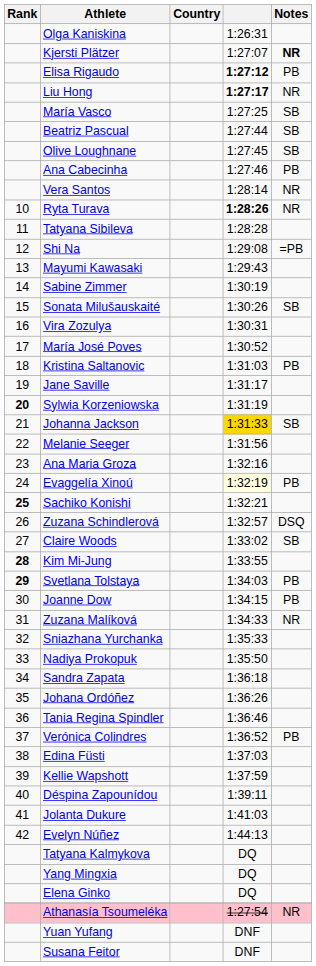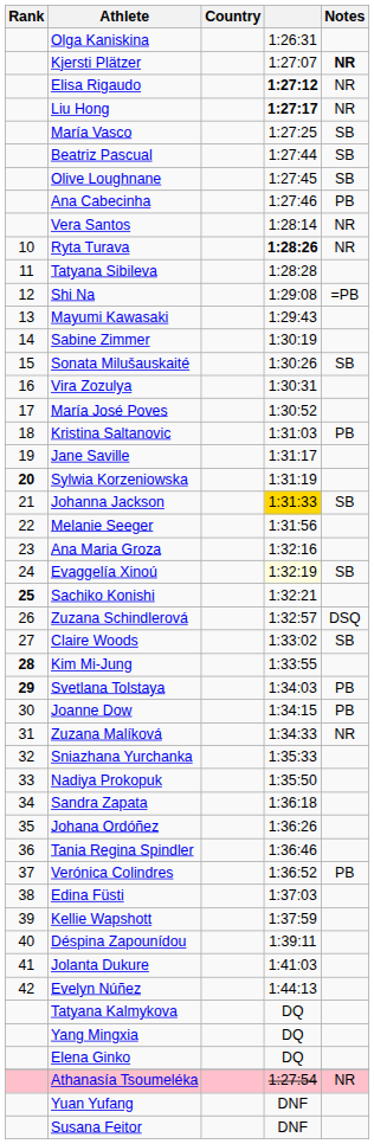 <table class="wikitable sortable" style="text-align:center">
 <tr>
 <th>Rank</th>
 <th>Athlete</th>
 <th>Country</th>
 <th Time></th>
 <th>Notes</th>
 </tr>
 <tr>
 <td></td>
 <td align=left><a href='#'>Olga Kaniskina</a></td>
 <td align=left></td>
 <td>1:26:31</td>
 <td></td>
 </tr>
 <tr>
 <td></td>
 <td align=left><a href='#'>Kjersti Plätzer</a></td>
 <td align=left></td>
 <td>1:27:07</td>
 <td><strong>NR</strong></td>
 </tr>
 <tr>
 <td></td>
 <td align=left><a href='#'>Elisa Rigaudo</a></td>
 <td align=left></td>
 <td><strong>1:27:12</strong></td>
-<td>PB</td>
+<td>NR</td>
 </tr>
 <tr>
 <td></td>
 <td align=left><a href='#'>Liu Hong</a></td>
 <td align=left></td>
 <td><strong>1:27:17</strong></td>
 <td>NR</td>
 </tr>
 <tr>
 <td></td>
 <td align=left><a href='#'>María Vasco</a></td>
 <td align=left></td>
 <td>1:27:25</td>
 <td>SB</td>
 </tr>
 <tr>
 <td></td>
 <td align=left><a href='#'>Beatriz Pascual</a></td>
 <td align=left></td>
 <td>1:27:44</td>
 <td>SB</td>
 </tr>
 <tr>
 <td></td>
 <td align=left><a href='#'>Olive Loughnane</a></td>
 <td align=left></td>
 <td>1:27:45</td>
 <td>SB</td>
 </tr>
 <tr>
 <td></td>
 <td align=left><a href='#'>Ana Cabecinha</a></td>
 <td align=left></td>
 <td>1:27:46</td>
 <td>PB</td>
 </tr>
 <tr>
 <td></td>
 <td align=left><a href='#'>Vera Santos</a></td>
 <td align=left></td>
 <td>1:28:14</td>
 <td>NR</td>
 </tr>
 <tr>
 <td>10</td>
 <td align=left><a href='#'>Ryta Turava</a></td>
 <td align=left></td>
 <td><strong>1:28:26</strong></td>
 <td>NR</td>
 </tr>
 <tr>
 <td>11</td>
 <td align=left><a href='#'>Tatyana Sibileva</a></td>
 <td align=left></td>
 <td>1:28:28</td>
 <td></td>
 </tr>
 <tr>
 <td>12</td>
 <td align=left><a href='#'>Shi Na</a></td>
 <td align=left></td>
 <td>1:29:08</td>
 <td>=PB</td>
 </tr>
 <tr>
 <td>13</td>
 <td align=left><a href='#'>Mayumi Kawasaki</a></td>
 <td align=left></td>
 <td>1:29:43</td>
 <td></td>
 </tr>
 <tr>
 <td>14</td>
 <td align=left><a href='#'>Sabine Zimmer</a></td>
 <td align=left></td>
 <td>1:30:19</td>
 <td></td>
 </tr>
 <tr>
 <td>15</td>
 <td align=left><a href='#'>Sonata Milušauskaité</a></td>
 <td align=left></td>
 <td>1:30:26</td>
 <td>SB</td>
 </tr>
 <tr>
 <td>16</td>
 <td align=left><a href='#'>Vira Zozulya</a></td>
 <td align=left></td>
 <td>1:30:31</td>
 <td></td>
 </tr>
 <tr>
 <td>17</td>
 <td align=left><a href='#'>María José Poves</a></td>
 <td align=left></td>
 <td>1:30:52</td>
 <td></td>
 </tr>
 <tr>
 <td>18</td>
 <td align=left><a href='#'>Kristina Saltanovic</a></td>
 <td align=left></td>
 <td>1:31:03</td>
 <td>PB</td>
 </tr>
 <tr>
 <td>19</td>
 <td align=left><a href='#'>Jane Saville</a></td>
 <td align=left></td>
 <td>1:31:17</td>
 <td></td>
 </tr>
 <tr>
 <td><strong>20</strong></td>
 <td align=left><a href='#'>Sylwia Korzeniowska</a></td>
 <td align=left></td>
 <td>1:31:19</td>
 <td></td>
 </tr>
 <tr>
 <td>21</td>
 <td align=left><a href='#'>Johanna Jackson</a></td>
 <td align=left></td>
 <td style="background: gold;">1:31:33</td>
 <td>SB</td>
 </tr>
 <tr>
 <td>22</td>
 <td align=left><a href='#'>Melanie Seeger</a></td>
 <td align=left></td>
 <td>1:31:56</td>
 <td></td>
 </tr>
 <tr>
 <td>23</td>
 <td align=left><a href='#'>Ana Maria Groza</a></td>
 <td align=left></td>
 <td>1:32:16</td>
 <td></td>
 </tr>
 <tr>
 <td>24</td>
 <td align=left><a href='#'>Evaggelía Xinoú</a></td>
 <td align=left></td>
 <td style="background: lightyellow;">1:32:19</td>
-<td>PB</td>
+<td>SB</td>
 </tr>
 <tr>
 <td><strong>25</strong></td>
 <td align=left><a href='#'>Sachiko Konishi</a></td>
 <td align=left></td>
 <td>1:32:21</td>
 <td></td>
 </tr>
 <tr>
 <td>26</td>
 <td align=left><a href='#'>Zuzana Schindlerová</a></td>
 <td align=left></td>
 <td>1:32:57</td>
 <td>DSQ</td>
 </tr>
 <tr>
 <td>27</td>
 <td align=left><a href='#'>Claire Woods</a></td>
 <td align=left></td>
 <td>1:33:02</td>
 <td>SB</td>
 </tr>
 <tr>
 <td><strong>28</strong></td>
 <td align=left><a href='#'>Kim Mi-Jung</a></td>
 <td align=left></td>
 <td>1:33:55</td>
 <td></td>
 </tr>
 <tr>
 <td><strong>29</strong></td>
 <td align=left><a href='#'>Svetlana Tolstaya</a></td>
 <td align=left></td>
 <td>1:34:03</td>
 <td>PB</td>
 </tr>
 <tr>
 <td>30</td>
 <td align=left><a href='#'>Joanne Dow</a></td>
 <td align=left></td>
 <td>1:34:15</td>
 <td>PB</td>
 </tr>
 <tr>
 <td>31</td>
 <td align=left><a href='#'>Zuzana Malíková</a></td>
 <td align=left></td>
 <td>1:34:33</td>
 <td>NR</td>
 </tr>
 <tr>
 <td>32</td>
 <td align=left><a href='#'>Sniazhana Yurchanka</a></td>
 <td align=left></td>
 <td>1:35:33</td>
 <td></td>
 </tr>
 <tr>
 <td>33</td>
 <td align=left><a href='#'>Nadiya Prokopuk</a></td>
 <td align=left></td>
 <td>1:35:50</td>
 <td></td>
 </tr>
 <tr>
 <td>34</td>
 <td align=left><a href='#'>Sandra Zapata</a></td>
 <td align=left></td>
 <td>1:36:18</td>
 <td></td>
 </tr>
 <tr>
 <td>35</td>
 <td align=left><a href='#'>Johana Ordóñez</a></td>
 <td align=left></td>
 <td>1:36:26</td>
 <td></td>
 </tr>
 <tr>
 <td>36</td>
 <td align=left><a href='#'>Tania Regina Spindler</a></td>
 <td align=left></td>
 <td>1:36:46</td>
 <td></td>
 </tr>
 <tr>
 <td>37</td>
 <td align=left><a href='#'>Verónica Colindres</a></td>
 <td align=left></td>
 <td>1:36:52</td>
 <td>PB</td>
 </tr>
 <tr>
 <td>38</td>
 <td align=left><a href='#'>Edina Füsti</a></td>
 <td align=left></td>
 <td>1:37:03</td>
 <td></td>
 </tr>
 <tr>
 <td>39</td>
 <td align=left><a href='#'>Kellie Wapshott</a></td>
 <td align=left></td>
 <td>1:37:59</td>
 <td></td>
 </tr>
 <tr>
 <td>40</td>
 <td align=left><a href='#'>Déspina Zapounídou</a></td>
 <td align=left></td>
 <td>1:39:11</td>
 <td></td>
 </tr>
 <tr>
 <td>41</td>
 <td align=left><a href='#'>Jolanta Dukure</a></td>
 <td align=left></td>
 <td>1:41:03</td>
 <td></td>
 </tr>
 <tr>
 <td>42</td>
 <td align=left><a href='#'>Evelyn Núñez</a></td>
 <td align=left></td>
 <td>1:44:13</td>
 <td></td>
 </tr>
 <tr>
 <td></td>
 <td align=left><a href='#'>Tatyana Kalmykova</a></td>
 <td align=left></td>
 <td>DQ</td>
 <td></td>
 </tr>
 <tr>
 <td></td>
 <td align=left><a href='#'>Yang Mingxia</a></td>
 <td align=left></td>
 <td>DQ</td>
 <td></td>
 </tr>
 <tr>
 <td></td>
 <td align=left><a href='#'>Elena Ginko</a></td>
 <td align=left></td>
 <td>DQ</td>
 <td></td>
 </tr>
 <tr>
 </tr>
 <tr bgcolor=pink>
 <td></td>
 <td align=left><a href='#'>Athanasía Tsoumeléka</a></td>
 <td align=left></td>
 <td><s>1:27:54</s></td>
 <td>NR</td>
 </tr>
 <tr>
 <td></td>
 <td align=left><a href='#'>Yuan Yufang</a></td>
 <td align=left></td>
 <td>DNF</td>
 <td></td>
 </tr>
 <tr>
 <td></td>
 <td align=left><a href='#'>Susana Feitor</a></td>
 <td align=left></td>
 <td>DNF</td>
 <td></td>
 </tr>
 </table>
